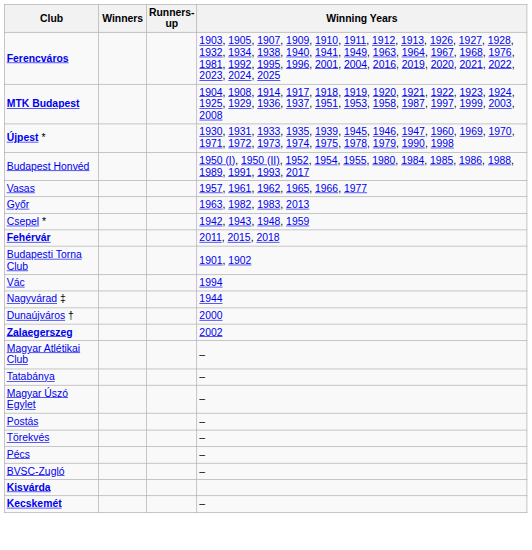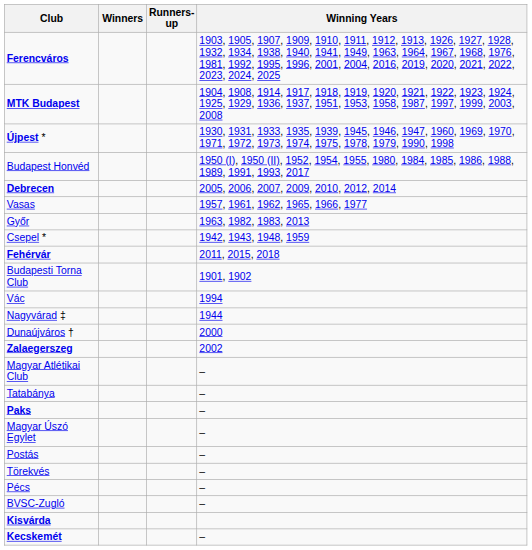 <table class="wikitable sortable">
 <tr>
 <th width=138>Club</th>
 <th width=66>Winners</th>
 <th width=66>Runners-up</th>
 <th width=500>Winning Years</th>
 </tr>
 <tr>
 <td><strong><a href='#'>Ferencváros</a></strong></td>
 <td></td>
 <td></td>
 <td><a href='#'>1903</a>, <a href='#'>1905</a>, <a href='#'>1907</a>, <a href='#'>1909</a>, <a href='#'>1910</a>, <a href='#'>1911</a>, <a href='#'>1912</a>, <a href='#'>1913</a>, <a href='#'>1926</a>, <a href='#'>1927</a>, <a href='#'>1928</a>, <a href='#'>1932</a>, <a href='#'>1934</a>, <a href='#'>1938</a>, <a href='#'>1940</a>, <a href='#'>1941</a>, <a href='#'>1949</a>, <a href='#'>1963</a>, <a href='#'>1964</a>, <a href='#'>1967</a>, <a href='#'>1968</a>, <a href='#'>1976</a>, <a href='#'>1981</a>, <a href='#'>1992</a>, <a href='#'>1995</a>, <a href='#'>1996</a>, <a href='#'>2001</a>, <a href='#'>2004</a>, <a href='#'>2016</a>, <a href='#'>2019</a>, <a href='#'>2020</a>, <a href='#'>2021</a>, <a href='#'>2022</a>, <a href='#'>2023</a>, <a href='#'>2024</a>, <a href='#'>2025</a></td>
 </tr>
 <tr>
 <td><strong><a href='#'>MTK Budapest</a></strong></td>
 <td></td>
 <td></td>
 <td><a href='#'>1904</a>, <a href='#'>1908</a>, <a href='#'>1914</a>, <a href='#'>1917</a>, <a href='#'>1918</a>, <a href='#'>1919</a>, <a href='#'>1920</a>, <a href='#'>1921</a>, <a href='#'>1922</a>, <a href='#'>1923</a>, <a href='#'>1924</a>, <a href='#'>1925</a>, <a href='#'>1929</a>, <a href='#'>1936</a>, <a href='#'>1937</a>, <a href='#'>1951</a>, <a href='#'>1953</a>, <a href='#'>1958</a>, <a href='#'>1987</a>, <a href='#'>1997</a>, <a href='#'>1999</a>, <a href='#'>2003</a>, <a href='#'>2008</a></td>
 </tr>
 <tr>
 <td><strong><a href='#'>Újpest</a></strong> *</td>
 <td></td>
 <td></td>
 <td><a href='#'>1930</a>, <a href='#'>1931</a>, <a href='#'>1933</a>, <a href='#'>1935</a>, <a href='#'>1939</a>, <a href='#'>1945</a>, <a href='#'>1946</a>, <a href='#'>1947</a>, <a href='#'>1960</a>, <a href='#'>1969</a>, <a href='#'>1970</a>, <a href='#'>1971</a>, <a href='#'>1972</a>, <a href='#'>1973</a>, <a href='#'>1974</a>, <a href='#'>1975</a>, <a href='#'>1978</a>, <a href='#'>1979</a>, <a href='#'>1990</a>, <a href='#'>1998</a></td>
 </tr>
 <tr>
 <td><a href='#'>Budapest Honvéd</a></td>
 <td></td>
 <td></td>
 <td><a href='#'>1950 (I)</a>, <a href='#'>1950 (II)</a>, <a href='#'>1952</a>, <a href='#'>1954</a>, <a href='#'>1955</a>, <a href='#'>1980</a>, <a href='#'>1984</a>, <a href='#'>1985</a>, <a href='#'>1986</a>, <a href='#'>1988</a>, <a href='#'>1989</a>, <a href='#'>1991</a>, <a href='#'>1993</a>, <a href='#'>2017</a></td>
+</tr>
+<tr>
+<td><strong><a href='#'>Debrecen</a></strong></td>
+<td></td>
+<td></td>
+<td><a href='#'>2005</a>, <a href='#'>2006</a>, <a href='#'>2007</a>, <a href='#'>2009</a>, <a href='#'>2010</a>, <a href='#'>2012</a>, <a href='#'>2014</a></td>
 </tr>
 <tr>
 <td><a href='#'>Vasas</a></td>
 <td></td>
 <td></td>
 <td><a href='#'>1957</a>, <a href='#'>1961</a>, <a href='#'>1962</a>, <a href='#'>1965</a>, <a href='#'>1966</a>, <a href='#'>1977</a></td>
 </tr>
 <tr>
 <td><a href='#'>Győr</a></td>
 <td></td>
 <td></td>
 <td><a href='#'>1963</a>, <a href='#'>1982</a>, <a href='#'>1983</a>, <a href='#'>2013</a></td>
 </tr>
 <tr>
 <td><a href='#'>Csepel</a> *</td>
 <td></td>
 <td></td>
 <td><a href='#'>1942</a>, <a href='#'>1943</a>, <a href='#'>1948</a>, <a href='#'>1959</a></td>
 </tr>
 <tr>
 <td><strong><a href='#'>Fehérvár</a></strong></td>
 <td></td>
 <td></td>
 <td><a href='#'>2011</a>, <a href='#'>2015</a>, <a href='#'>2018</a></td>
 </tr>
 <tr>
 <td><a href='#'>Budapesti Torna Club</a> </td>
 <td></td>
 <td></td>
 <td><a href='#'>1901</a>, <a href='#'>1902</a></td>
 </tr>
 <tr>
 <td><a href='#'>Vác</a></td>
 <td></td>
 <td></td>
 <td><a href='#'>1994</a></td>
 </tr>
 <tr>
 <td><a href='#'>Nagyvárad</a> ‡</td>
 <td></td>
 <td></td>
 <td><a href='#'>1944</a></td>
 </tr>
 <tr>
 <td><a href='#'>Dunaújváros</a> †</td>
 <td></td>
 <td></td>
 <td><a href='#'>2000</a></td>
 </tr>
 <tr>
 <td><strong><a href='#'>Zalaegerszeg</a></strong></td>
 <td></td>
 <td></td>
 <td><a href='#'>2002</a></td>
 </tr>
 <tr>
 <td><a href='#'>Magyar Atlétikai Club</a></td>
 <td></td>
 <td></td>
 <td>–</td>
 </tr>
 <tr>
 <td><a href='#'>Tatabánya</a></td>
 <td></td>
 <td></td>
 <td>–</td>
 </tr>
 <tr>
+<td><strong><a href='#'>Paks</a></strong></td>
+<td></td>
+<td></td>
+<td>–</td>
+</tr>
+<tr>
 <td><a href='#'>Magyar Úszó Egylet</a></td>
 <td></td>
 <td></td>
 <td>–</td>
 </tr>
 <tr>
 <td><a href='#'>Postás</a></td>
 <td></td>
 <td></td>
 <td>–</td>
 </tr>
 <tr>
 <td><a href='#'>Törekvés</a></td>
 <td></td>
 <td></td>
 <td>–</td>
 </tr>
 <tr>
 <td><a href='#'>Pécs</a></td>
 <td></td>
 <td></td>
 <td>–</td>
 </tr>
 <tr>
 <td><a href='#'>BVSC-Zugló</a></td>
 <td></td>
 <td></td>
 <td>–</td>
 </tr>
 <tr>
 <td><strong><a href='#'>Kisvárda</a></strong></td>
 <td></td>
 <td></td>
 </tr>
 <tr>
 <td><strong><a href='#'>Kecskemét</a></strong></td>
 <td></td>
 <td></td>
 <td>–</td>
 </tr>
 </table>
